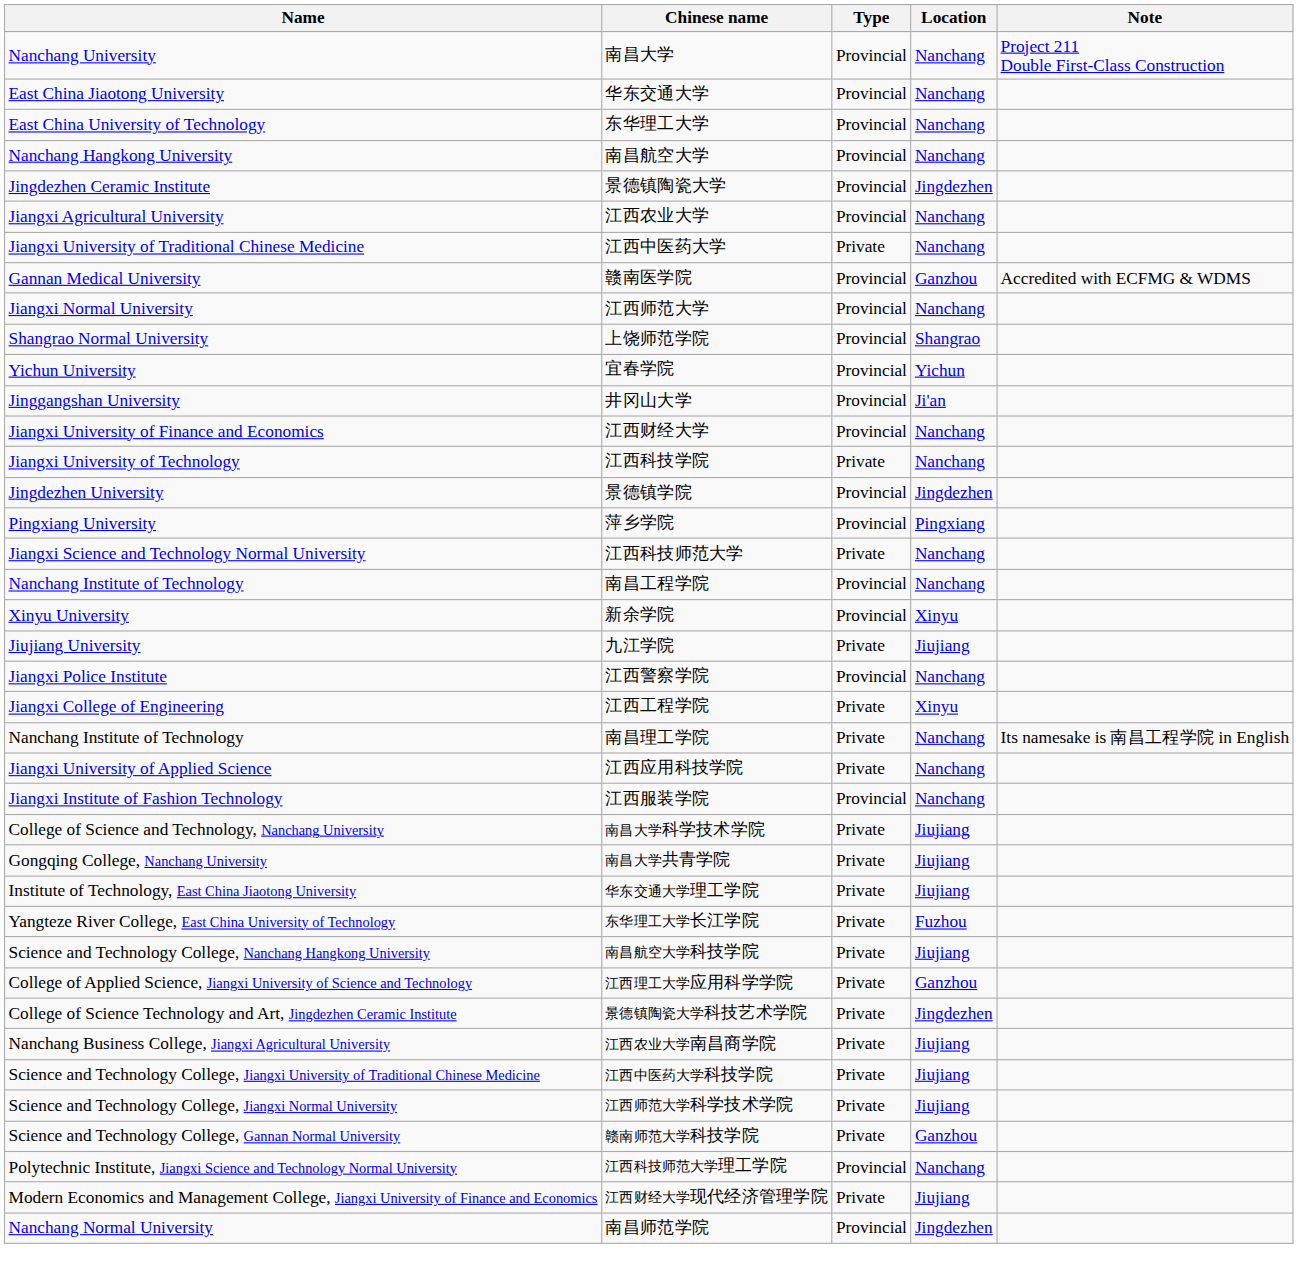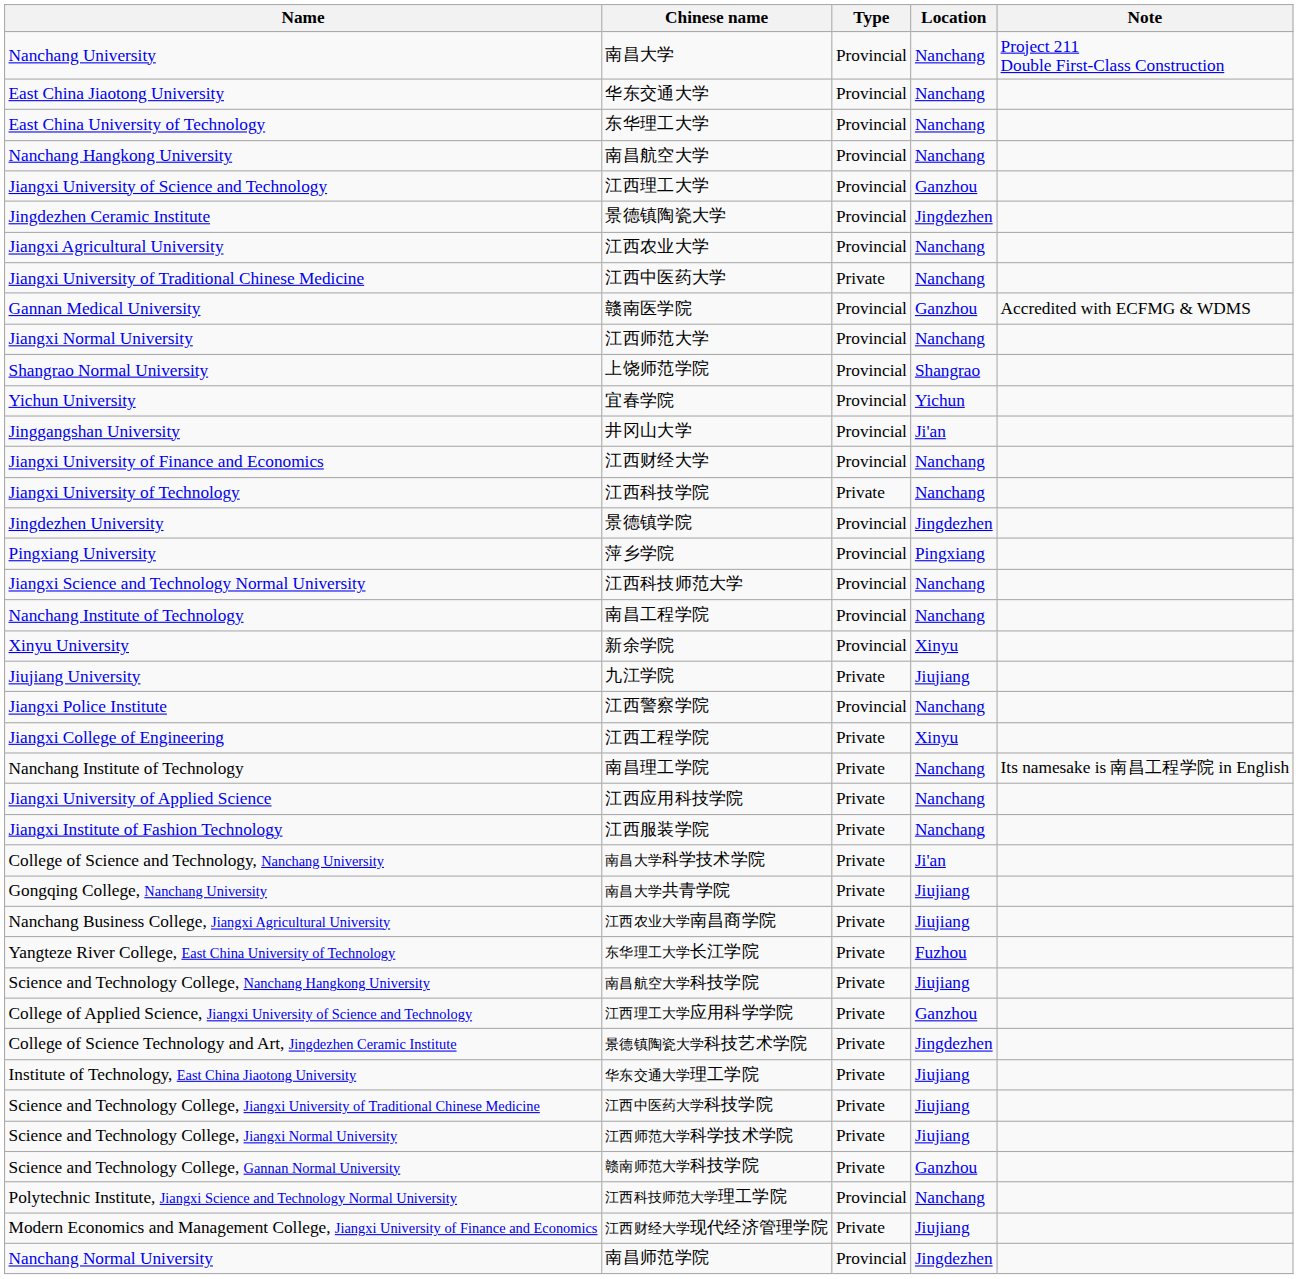 <table class="wikitable + sortable">
 <tr>
 <th>Name</th>
 <th>Chinese name</th>
 <th>Type</th>
 <th>Location</th>
 <th>Note</th>
 </tr>
 <tr>
 <td><a href='#'>Nanchang University</a></td>
 <td>南昌大学</td>
 <td>Provincial</td>
 <td><a href='#'>Nanchang</a></td>
 <td><a href='#'>Project 211</a><br><a href='#'>Double First-Class Construction</a></td>
 </tr>
 <tr>
 <td><a href='#'>East China Jiaotong University</a></td>
 <td>华东交通大学</td>
 <td>Provincial</td>
 <td><a href='#'>Nanchang</a></td>
 <td></td>
 </tr>
 <tr>
 <td><a href='#'>East China University of Technology</a></td>
 <td>东华理工大学</td>
 <td>Provincial</td>
 <td><a href='#'>Nanchang</a></td>
 <td></td>
 </tr>
 <tr>
 <td><a href='#'>Nanchang Hangkong University</a></td>
 <td>南昌航空大学</td>
 <td>Provincial</td>
 <td><a href='#'>Nanchang</a></td>
+<td></td>
+</tr>
+<tr>
+<td><a href='#'>Jiangxi University of Science and Technology</a></td>
+<td>江西理工大学</td>
+<td>Provincial</td>
+<td><a href='#'>Ganzhou</a></td>
 <td></td>
 </tr>
 <tr>
 <td><a href='#'>Jingdezhen Ceramic Institute</a></td>
 <td>景德镇陶瓷大学</td>
 <td>Provincial</td>
 <td><a href='#'>Jingdezhen</a></td>
 <td></td>
 </tr>
 <tr>
 <td><a href='#'>Jiangxi Agricultural University</a></td>
 <td>江西农业大学</td>
 <td>Provincial</td>
 <td><a href='#'>Nanchang</a></td>
 <td></td>
 </tr>
 <tr>
 <td><a href='#'>Jiangxi University of Traditional Chinese Medicine</a></td>
 <td>江西中医药大学</td>
 <td>Private</td>
 <td><a href='#'>Nanchang</a></td>
 <td></td>
 </tr>
 <tr>
 <td><a href='#'>Gannan Medical University</a></td>
 <td>赣南医学院</td>
 <td>Provincial</td>
 <td><a href='#'>Ganzhou</a></td>
 <td>Accredited with ECFMG & WDMS</td>
 </tr>
 <tr>
 <td><a href='#'>Jiangxi Normal University</a></td>
 <td>江西师范大学</td>
 <td>Provincial</td>
 <td><a href='#'>Nanchang</a></td>
 <td></td>
 </tr>
 <tr>
 <td><a href='#'>Shangrao Normal University</a></td>
 <td>上饶师范学院</td>
 <td>Provincial</td>
 <td><a href='#'>Shangrao</a></td>
 <td></td>
 </tr>
 <tr>
 <td><a href='#'>Yichun University</a></td>
 <td>宜春学院</td>
 <td>Provincial</td>
 <td><a href='#'>Yichun</a></td>
 <td></td>
 </tr>
 <tr>
 <td><a href='#'>Jinggangshan University</a></td>
 <td>井冈山大学</td>
 <td>Provincial</td>
 <td><a href='#'>Ji'an</a></td>
 <td></td>
 </tr>
 <tr>
 <td><a href='#'>Jiangxi University of Finance and Economics</a></td>
 <td>江西财经大学</td>
 <td>Provincial</td>
 <td><a href='#'>Nanchang</a></td>
 <td></td>
 </tr>
 <tr>
 <td><a href='#'>Jiangxi University of Technology</a></td>
 <td>江西科技学院</td>
 <td>Private</td>
 <td><a href='#'>Nanchang</a></td>
 <td></td>
 </tr>
 <tr>
 <td><a href='#'>Jingdezhen University</a></td>
 <td>景德镇学院</td>
 <td>Provincial</td>
 <td><a href='#'>Jingdezhen</a></td>
 <td></td>
 </tr>
 <tr>
 <td><a href='#'>Pingxiang University</a></td>
 <td>萍乡学院</td>
 <td>Provincial</td>
 <td><a href='#'>Pingxiang</a></td>
 <td></td>
 </tr>
 <tr>
 <td><a href='#'>Jiangxi Science and Technology Normal University</a></td>
 <td>江西科技师范大学</td>
-<td>Private</td>
+<td>Provincial</td>
 <td><a href='#'>Nanchang</a></td>
 <td></td>
 </tr>
 <tr>
 <td><a href='#'>Nanchang Institute of Technology</a></td>
 <td>南昌工程学院</td>
 <td>Provincial</td>
 <td><a href='#'>Nanchang</a></td>
 <td></td>
 </tr>
 <tr>
 <td><a href='#'>Xinyu University</a></td>
 <td>新余学院</td>
 <td>Provincial</td>
 <td><a href='#'>Xinyu</a></td>
 <td></td>
 </tr>
 <tr>
 <td><a href='#'>Jiujiang University</a></td>
 <td>九江学院</td>
 <td>Private</td>
 <td><a href='#'>Jiujiang</a></td>
 <td></td>
 </tr>
 <tr>
 <td><a href='#'>Jiangxi Police Institute</a></td>
 <td>江西警察学院</td>
 <td>Provincial</td>
 <td><a href='#'>Nanchang</a></td>
 <td></td>
 </tr>
 <tr>
 <td><a href='#'>Jiangxi College of Engineering</a></td>
 <td>江西工程学院</td>
 <td>Private</td>
 <td><a href='#'>Xinyu</a></td>
 <td></td>
 </tr>
 <tr>
 <td>Nanchang Institute of Technology</td>
 <td>南昌理工学院</td>
 <td>Private</td>
 <td><a href='#'>Nanchang</a></td>
 <td>Its namesake is 南昌工程学院 in English</td>
 </tr>
 <tr>
 <td><a href='#'>Jiangxi University of Applied Science</a></td>
 <td>江西应用科技学院</td>
 <td>Private</td>
 <td><a href='#'>Nanchang</a></td>
 <td></td>
 </tr>
 <tr>
 <td><a href='#'>Jiangxi Institute of Fashion Technology</a></td>
 <td>江西服装学院</td>
-<td>Provincial</td>
+<td>Private</td>
 <td><a href='#'>Nanchang</a></td>
 <td></td>
 </tr>
 <tr>
 <td>College of Science and Technology, <small><a href='#'>Nanchang University</a></small></td>
 <td><small>南昌大学</small>科学技术学院</td>
 <td>Private</td>
-<td><a href='#'>Jiujiang</a></td>
+<td><a href='#'>Ji'an</a></td>
 <td></td>
 </tr>
 <tr>
 <td>Gongqing College, <small><a href='#'>Nanchang University</a></small></td>
 <td><small>南昌大学</small>共青学院</td>
 <td>Private</td>
 <td><a href='#'>Jiujiang</a></td>
 <td></td>
 </tr>
 <tr>
-<td>Institute of Technology, <small><a href='#'>East China Jiaotong University</a></small></td>
-<td><small>华东交通大学</small>理工学院</td>
+<td>Nanchang Business College, <small><a href='#'>Jiangxi Agricultural University</a></small></td>
+<td><small>江西农业大学</small>南昌商学院</td>
 <td>Private</td>
 <td><a href='#'>Jiujiang</a></td>
 <td></td>
 </tr>
 <tr>
 <td>Yangteze River College, <small><a href='#'>East China University of Technology</a></small></td>
 <td><small>东华理工大学</small>长江学院</td>
 <td>Private</td>
 <td><a href='#'>Fuzhou</a></td>
 <td></td>
 </tr>
 <tr>
 <td>Science and Technology College, <small><a href='#'>Nanchang Hangkong University</a></small></td>
 <td><small>南昌航空大学</small>科技学院</td>
 <td>Private</td>
 <td><a href='#'>Jiujiang</a></td>
 <td></td>
 </tr>
 <tr>
 <td>College of Applied Science, <small><a href='#'>Jiangxi University of Science and Technology</a></small></td>
 <td><small>江西理工大学</small>应用科学学院</td>
 <td>Private</td>
 <td><a href='#'>Ganzhou</a></td>
 <td></td>
 </tr>
 <tr>
 <td>College of Science Technology and Art, <small><a href='#'>Jingdezhen Ceramic Institute</a></small></td>
 <td><small>景德镇陶瓷大学</small>科技艺术学院</td>
 <td>Private</td>
 <td><a href='#'>Jingdezhen</a></td>
 <td></td>
 </tr>
 <tr>
-<td>Nanchang Business College, <small><a href='#'>Jiangxi Agricultural University</a></small></td>
-<td><small>江西农业大学</small>南昌商学院</td>
+<td>Institute of Technology, <small><a href='#'>East China Jiaotong University</a></small></td>
+<td><small>华东交通大学</small>理工学院</td>
 <td>Private</td>
 <td><a href='#'>Jiujiang</a></td>
 <td></td>
 </tr>
 <tr>
 <td>Science and Technology College, <small><a href='#'>Jiangxi University of Traditional Chinese Medicine</a></small></td>
 <td><small>江西中医药大学</small>科技学院</td>
 <td>Private</td>
 <td><a href='#'>Jiujiang</a></td>
 <td></td>
 </tr>
 <tr>
 <td>Science and Technology College, <small><a href='#'>Jiangxi Normal University</a></small></td>
 <td><small>江西师范大学</small>科学技术学院</td>
 <td>Private</td>
 <td><a href='#'>Jiujiang</a></td>
 <td></td>
 </tr>
 <tr>
 <td>Science and Technology College, <small><a href='#'>Gannan Normal University</a></small></td>
 <td><small>赣南师范大学</small>科技学院</td>
 <td>Private</td>
 <td><a href='#'>Ganzhou</a></td>
 <td></td>
 </tr>
 <tr>
 <td>Polytechnic Institute, <small><a href='#'>Jiangxi Science and Technology Normal University</a></small></td>
 <td><small>江西科技师范大学</small>理工学院</td>
 <td>Provincial</td>
 <td><a href='#'>Nanchang</a></td>
 <td></td>
 </tr>
 <tr>
 <td>Modern Economics and Management College, <small><a href='#'>Jiangxi University of Finance and Economics</a></small></td>
 <td><small>江西财经大学</small>现代经济管理学院</td>
 <td>Private</td>
 <td><a href='#'>Jiujiang</a></td>
 <td></td>
 </tr>
 <tr>
 <td><a href='#'>Nanchang Normal University</a></td>
 <td>南昌师范学院</td>
 <td>Provincial</td>
 <td><a href='#'>Jingdezhen</a></td>
 <td></td>
 </tr>
 </table>
